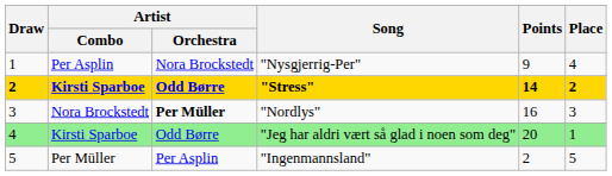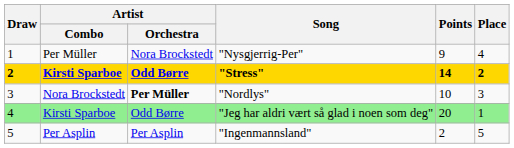 <table class="sortable wikitable" style="margin: 1em auto 1em auto">
 <tr>
 <th rowspan="2">Draw</th>
 <th colspan="2">Artist</th>
 <th rowspan="2">Song</th>
 <th rowspan="2">Points</th>
 <th rowspan="2">Place</th>
 </tr>
 <tr bgcolor="#CCCCCC">
 <th>Combo</th>
 <th>Orchestra</th>
 </tr>
 <tr>
 <td>1</td>
-<td><a href='#'>Per Asplin</a></td>
+<td>Per Müller</td>
 <td><a href='#'>Nora Brockstedt</a></td>
 <td>"Nysgjerrig-Per"</td>
 <td>9</td>
 <td>4</td>
 </tr>
 <tr bgcolor="#FFD700">
 <td><strong>2</strong></td>
 <td><a href='#'><strong>Kirsti Sparboe</strong></a></td>
 <td><strong><a href='#'>Odd Børre</a></strong></td>
 <td><strong>"Stress"</strong></td>
 <td><strong>14</strong></td>
 <td><strong>2</strong></td>
 </tr>
 <tr>
 <td>3</td>
 <td><a href='#'>Nora Brockstedt</a></td>
 <td><strong>Per Müller</strong></td>
 <td>"Nordlys"</td>
-<td>16</td>
+<td>10</td>
 <td>3</td>
 </tr>
 <tr bgcolor="#90EE90">
 <td>4</td>
 <td><a href='#'>Kirsti Sparboe</a></td>
 <td><a href='#'>Odd Børre</a></td>
 <td>"Jeg har aldri vært så glad i noen som deg"</td>
 <td>20</td>
 <td>1</td>
 </tr>
 <tr>
 <td>5</td>
-<td>Per Müller</td>
+<td><a href='#'>Per Asplin</a></td>
 <td><a href='#'>Per Asplin</a></td>
 <td>"Ingenmannsland"</td>
 <td>2</td>
 <td>5</td>
 </tr>
 </table>
